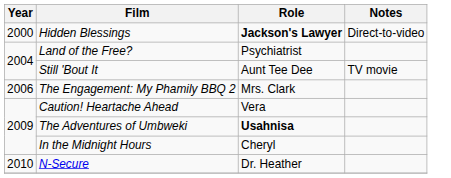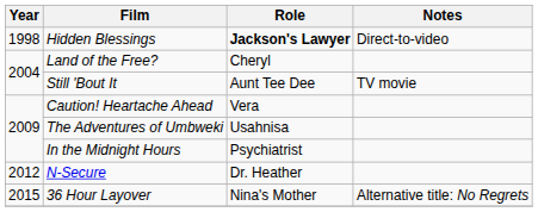 <table class="wikitable">
 <tr>
 <th>Year</th>
 <th>Film</th>
 <th>Role</th>
 <th>Notes</th>
 </tr>
 <tr>
-<td>2000</td>
+<td>1998</td>
 <td><em>Hidden Blessings</em></td>
 <td><strong>Jackson's Lawyer</strong></td>
 <td>Direct-to-video</td>
 </tr>
 <tr>
 <td rowspan=2>2004</td>
 <td><em>Land of the Free?</em></td>
-<td>Psychiatrist</td>
+<td>Cheryl</td>
 <td></td>
 </tr>
 <tr>
 <td><em>Still 'Bout It</em></td>
 <td>Aunt Tee Dee</td>
 <td>TV movie</td>
-</tr>
-<tr>
-<td>2006</td>
-<td><em>The Engagement: My Phamily BBQ 2</em></td>
-<td>Mrs. Clark</td>
-<td></td>
 </tr>
 <tr>
 <td rowspan=3>2009</td>
 <td><em>Caution! Heartache Ahead</em></td>
 <td>Vera</td>
 <td></td>
 </tr>
 <tr>
 <td><em>The Adventures of Umbweki</em></td>
-<td><strong>Usahnisa</strong></td>
+<td>Usahnisa</td>
 <td></td>
 </tr>
 <tr>
 <td><em>In the Midnight Hours</em></td>
-<td>Cheryl</td>
+<td>Psychiatrist</td>
 <td></td>
 </tr>
 <tr>
-<td>2010</td>
+<td>2012</td>
 <td><em><a href='#'>N-Secure</a></em></td>
 <td>Dr. Heather</td>
 <td></td>
 </tr>
 <tr>
+<td>2015</td>
+<td><em>36 Hour Layover</em></td>
+<td>Nina's Mother</td>
+<td>Alternative title: <em>No Regrets</em></td>
+</tr>
+<tr>
 </tr>
 </table>
